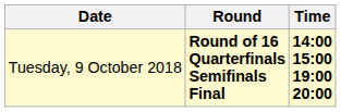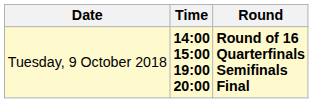 <table class="wikitable">
 <tr>
 <th>Date</th>
+<th>Time</th>
 <th>Round</th>
-<th>Time</th>
 </tr>
 <tr>
 <td style=background:lemonchiffon>Tuesday, 9 October 2018</td>
+<td style=background:lemonchiffon align=right><strong>14:00<br>15:00<br>19:00<br>20:00</strong></td>
 <td style=background:lemonchiffon><strong>Round of 16<br>Quarterfinals<br>Semifinals<br>Final</strong></td>
-<td style=background:lemonchiffon align=right><strong>14:00<br>15:00<br>19:00<br>20:00</strong></td>
 </tr>
 </table>
